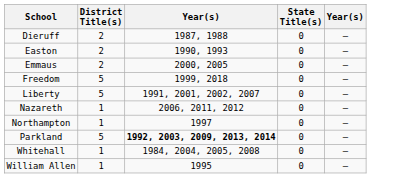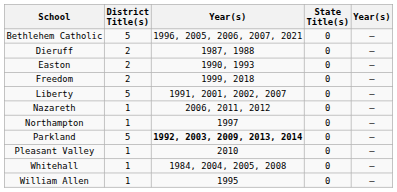 <table class="wikitable" style="text-align:center">
 <tr>
 <th>School</th>
 <th>District<br>Title(s)</th>
 <th>Year(s)</th>
 <th>State<br>Title(s)</th>
 <th>Year(s)</th>
+</tr>
+<tr>
+<td>Bethlehem Catholic</td>
+<td>5</td>
+<td>1996, 2005, 2006, 2007, 2021</td>
+<td>0</td>
+<td>–</td>
 </tr>
 <tr>
 <td>Dieruff</td>
 <td>2</td>
 <td>1987, 1988</td>
 <td>0</td>
 <td>–</td>
 </tr>
 <tr>
 <td>Easton</td>
 <td>2</td>
 <td>1990, 1993</td>
 <td>0</td>
 <td>–</td>
 </tr>
 <tr>
-<td>Emmaus</td>
+<td>Freedom</td>
 <td>2</td>
-<td>2000, 2005</td>
-<td>0</td>
-<td>–</td>
-</tr>
-<tr>
-<td>Freedom</td>
-<td>5</td>
 <td>1999, 2018</td>
 <td>0</td>
 <td>–</td>
 </tr>
 <tr>
 <td>Liberty</td>
 <td>5</td>
 <td>1991, 2001, 2002, 2007</td>
 <td>0</td>
 <td>–</td>
 </tr>
 <tr>
 <td>Nazareth</td>
 <td>1</td>
 <td>2006, 2011, 2012</td>
 <td>0</td>
 <td>–</td>
 </tr>
 <tr>
 <td>Northampton</td>
 <td>1</td>
 <td>1997</td>
 <td>0</td>
 <td>–</td>
 </tr>
 <tr>
 <td>Parkland</td>
 <td>5</td>
 <td><strong>1992, 2003, 2009, 2013, 2014</strong></td>
 <td>0</td>
 <td>–</td>
 </tr>
 <tr>
+<td>Pleasant Valley</td>
+<td>1</td>
+<td>2010</td>
+<td>0</td>
+<td>–</td>
+</tr>
+<tr>
 <td>Whitehall</td>
 <td>1</td>
 <td>1984, 2004, 2005, 2008</td>
 <td>0</td>
 <td>–</td>
 </tr>
 <tr>
 <td>William Allen</td>
 <td>1</td>
 <td>1995</td>
 <td>0</td>
 <td>–</td>
 </tr>
 </table>
